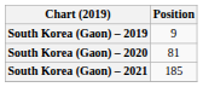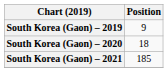 <table class="wikitable plainrowheaders" style="text-align:center">
 <tr>
 <th scope="col">Chart (2019)</th>
 <th scope="col">Position</th>
 </tr>
 <tr>
 <th scope="row">South Korea (Gaon) – 2019</th>
 <td>9</td>
 </tr>
 <tr>
 <th scope="row">South Korea (Gaon) – 2020</th>
-<td>81</td>
+<td>18</td>
 </tr>
 <tr>
 <th scope="row">South Korea (Gaon) – 2021</th>
 <td>185</td>
 </tr>
 <tr>
 </tr>
 </table>
